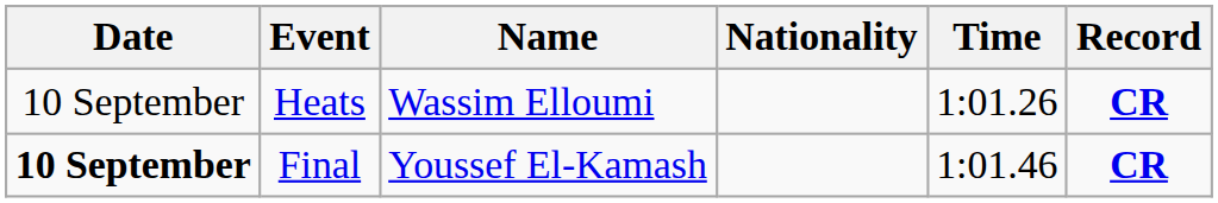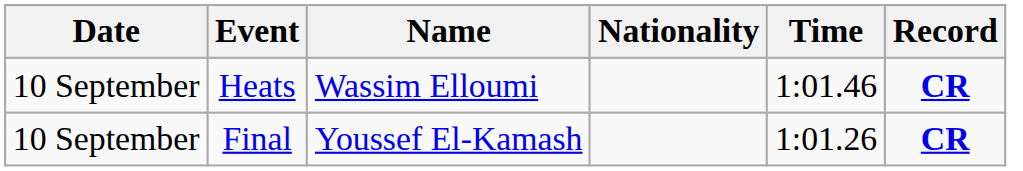 <table class="wikitable" style=text-align:center>
 <tr>
 <th>Date</th>
 <th>Event</th>
 <th>Name</th>
 <th>Nationality</th>
 <th>Time</th>
 <th>Record</th>
 </tr>
 <tr>
 <td>10 September</td>
 <td><a href='#'>Heats</a></td>
 <td align=left><a href='#'>Wassim Elloumi</a></td>
 <td align=left></td>
+<td>1:01.46</td>
+<td><strong><a href='#'>CR</a></strong></td>
+</tr>
+<tr>
+<td>10 September</td>
+<td><a href='#'>Final</a></td>
+<td align=left><a href='#'>Youssef El-Kamash</a></td>
+<td align=left></td>
 <td>1:01.26</td>
 <td><strong><a href='#'>CR</a></strong></td>
 </tr>
-<tr>
-<td><strong>10 September</strong></td>
-<td><a href='#'>Final</a></td>
-<td align=left><a href='#'>Youssef El-Kamash</a></td>
-<td align=left></td>
-<td>1:01.46</td>
-<td><strong><a href='#'>CR</a></strong></td>
-</tr>
 </table>
